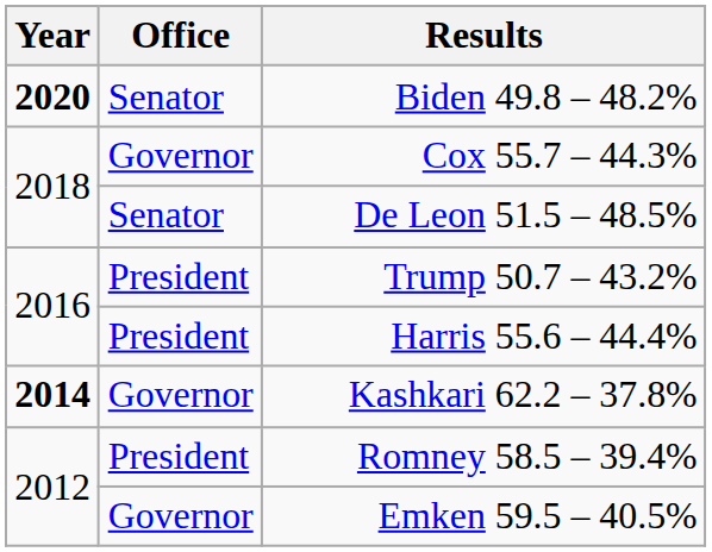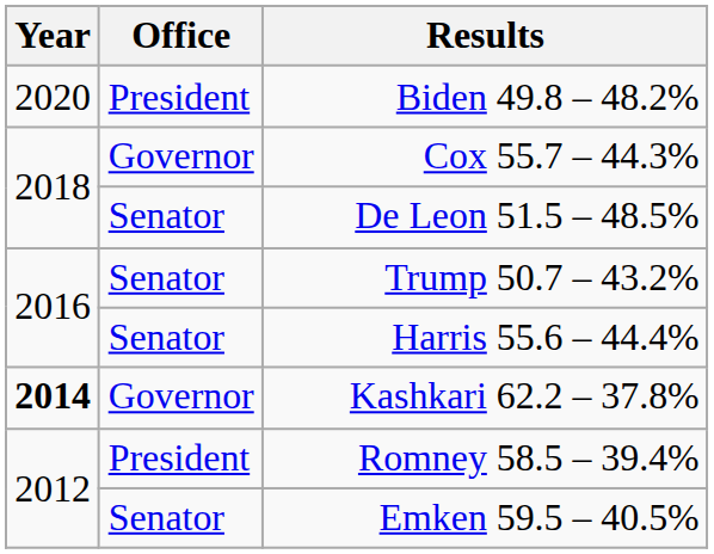 <table class=wikitable>
 <tr>
 <th width="30">Year</th>
 <th width="60">Office</th>
 <th width="180">Results</th>
 </tr>
 <tr>
-<td><strong>2020</strong></td>
-<td><a href='#'>Senator</a></td>
+<td>2020</td>
+<td><a href='#'>President</a></td>
 <td align="right" ><a href='#'>Biden</a> 49.8 – 48.2%</td>
 </tr>
 <tr>
 <td rowspan="2">2018</td>
 <td><a href='#'>Governor</a></td>
 <td align="right" ><a href='#'>Cox</a> 55.7 – 44.3%</td>
 </tr>
 <tr>
 <td><a href='#'>Senator</a></td>
 <td align="right" ><a href='#'>De Leon</a> 51.5 – 48.5%</td>
 </tr>
 <tr>
 <td rowspan="2">2016</td>
-<td><a href='#'>President</a></td>
+<td><a href='#'>Senator</a></td>
 <td align="right" ><a href='#'>Trump</a> 50.7 – 43.2%</td>
 </tr>
 <tr>
-<td><a href='#'>President</a></td>
+<td><a href='#'>Senator</a></td>
 <td align="right" ><a href='#'>Harris</a> 55.6 – 44.4%</td>
 </tr>
 <tr>
 <td><strong>2014</strong></td>
 <td><a href='#'>Governor</a></td>
 <td align="right" ><a href='#'>Kashkari</a> 62.2 – 37.8%</td>
 </tr>
 <tr>
 <td rowspan="2">2012</td>
 <td><a href='#'>President</a></td>
 <td align="right" ><a href='#'>Romney</a> 58.5 – 39.4%</td>
 </tr>
 <tr>
-<td><a href='#'>Governor</a></td>
+<td><a href='#'>Senator</a></td>
 <td align="right" ><a href='#'>Emken</a> 59.5 – 40.5%</td>
 </tr>
 </table>
